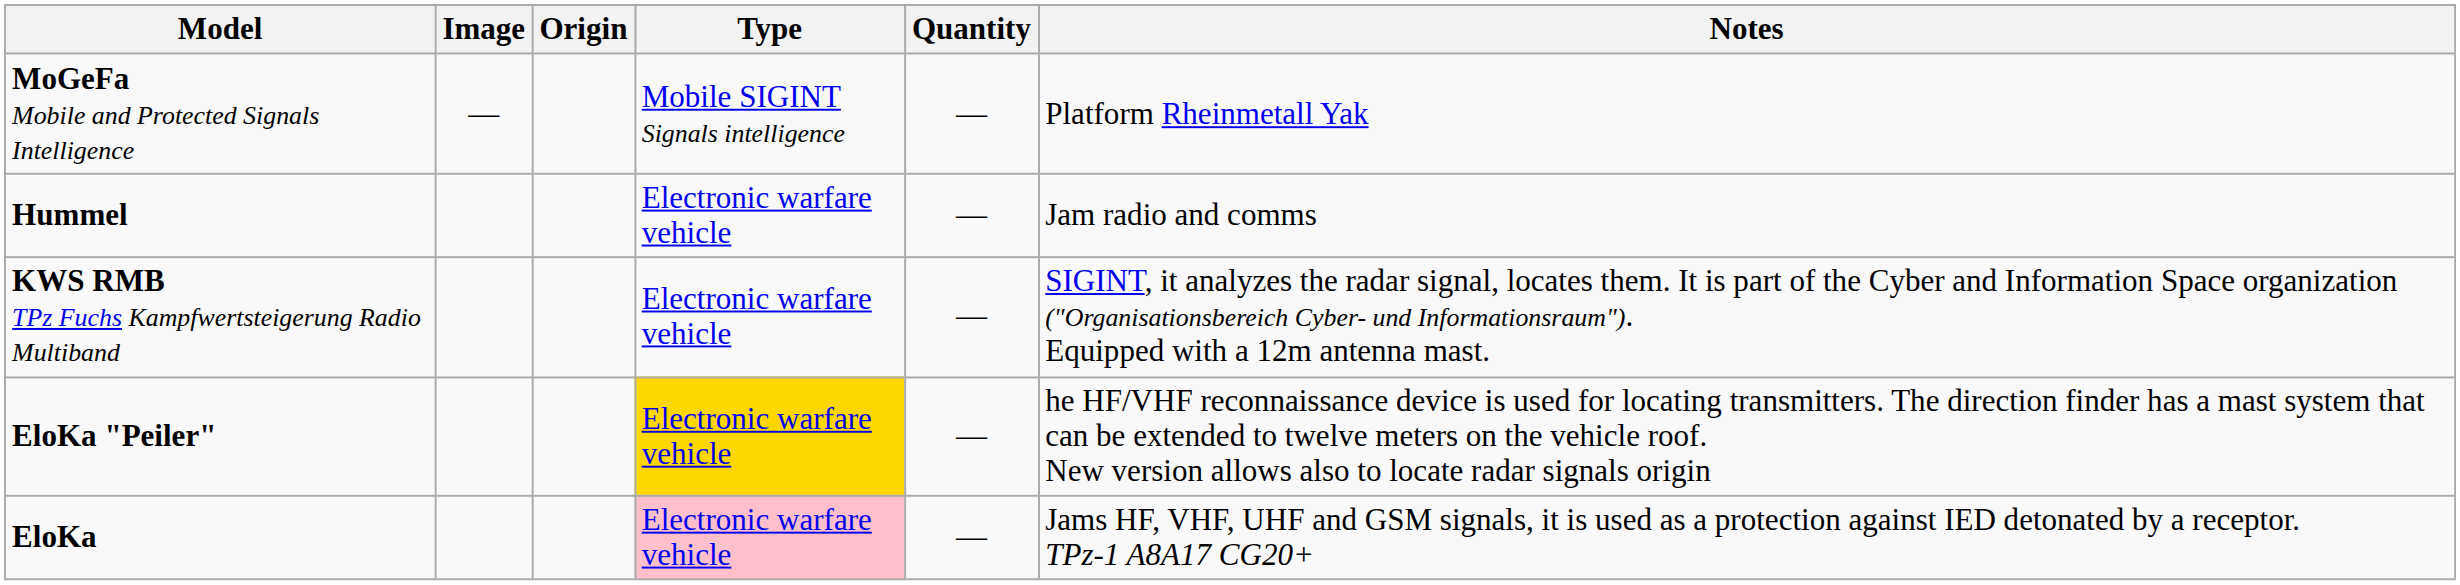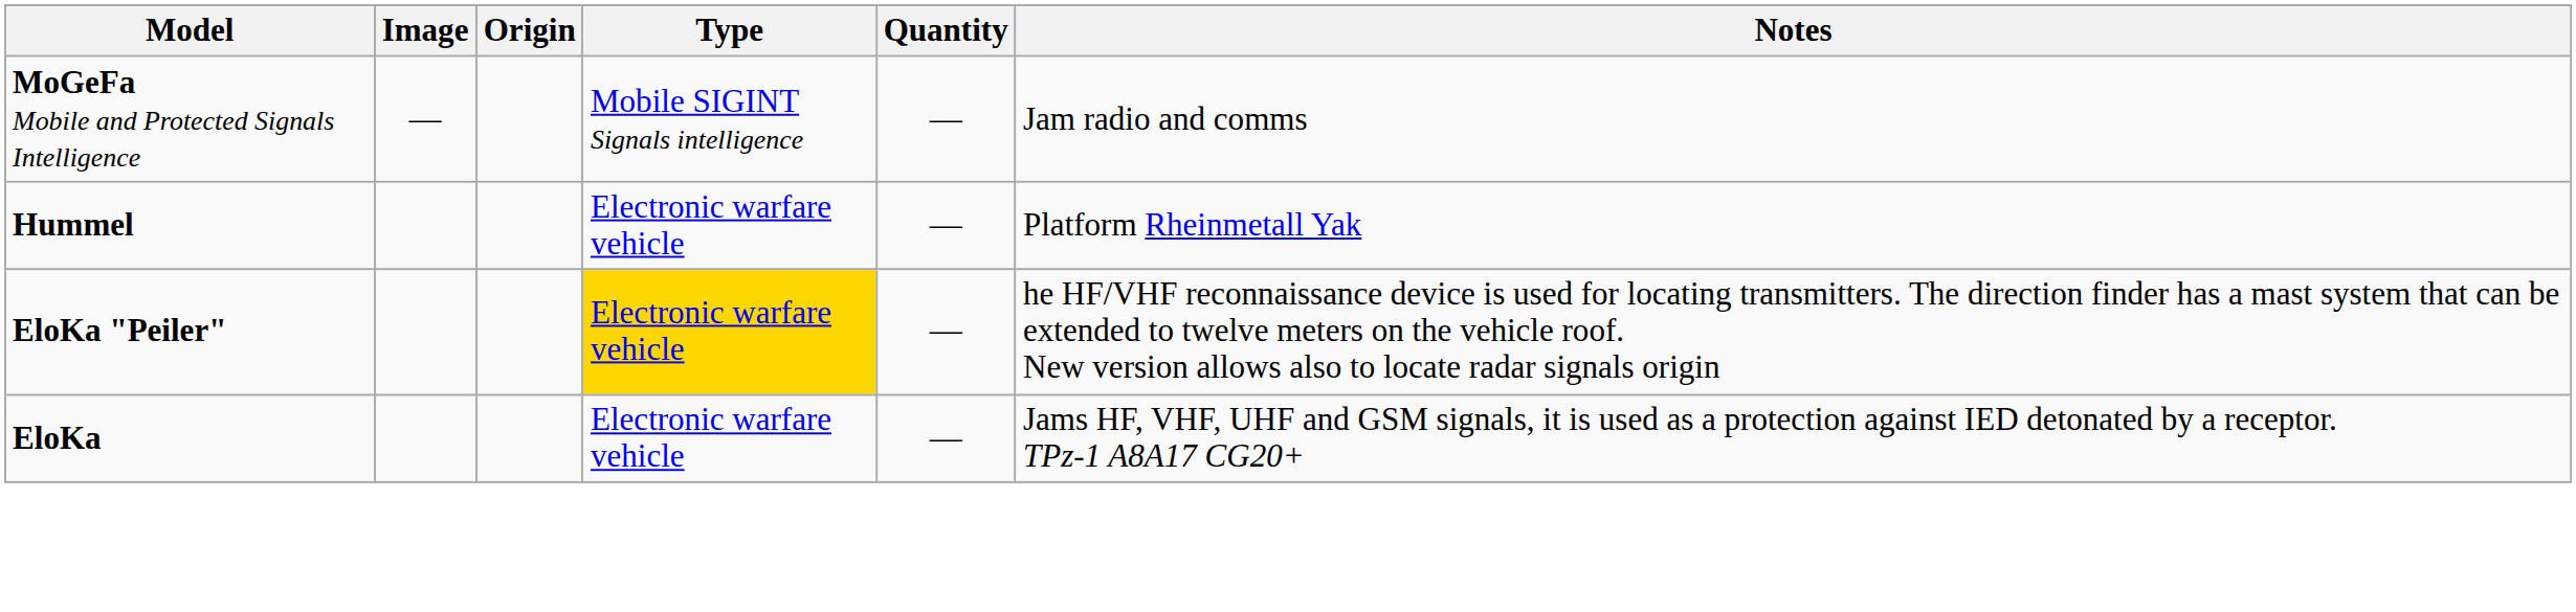 <table class="wikitable" style="width:100%;">
 <tr>
 <th>Model</th>
 <th>Image</th>
 <th>Origin</th>
 <th>Type</th>
 <th>Quantity</th>
 <th>Notes</th>
 </tr>
 <tr>
 <td><strong>MoGeFa</strong><br><em><small>Mobile and Protected Signals Intelligence</small></em></td>
 <td style="text-align: center;">—</td>
 <td><br></td>
 <td><a href='#'>Mobile SIGINT</a><br><em><small>Signals intelligence</small></em></td>
 <td style="text-align: center;">—</td>
-<td>Platform <a href='#'>Rheinmetall Yak</a></td>
+<td>Jam radio and comms</td>
 </tr>
 <tr>
 <td><strong>Hummel</strong></td>
 <td style="text-align: center;"></td>
 <td></td>
 <td><a href='#'>Electronic warfare vehicle</a></td>
 <td style="text-align: center;">—</td>
-<td>Jam radio and comms</td>
-</tr>
-<tr>
-<td><strong><abbr>KWS</abbr> <abbr>RMB</abbr></strong><br><em><small><abbr><a href='#'>TPz Fuchs</a> Kampfwertsteigerung Radio Multiband</abbr></small></em></td>
-<td></td>
-<td></td>
-<td><a href='#'>Electronic warfare vehicle</a></td>
-<td style="text-align: center;">—</td>
-<td><a href='#'>SIGINT</a>, it analyzes the radar signal, locates them. It is part of the Cyber and Information Space organization <em><small>("Organisationsbereich Cyber- und Informationsraum")</small></em>.<br>Equipped with a 12m antenna mast.</td>
+<td>Platform <a href='#'>Rheinmetall Yak</a></td>
 </tr>
 <tr>
 <td><strong>EloKa "Peiler"</strong></td>
 <td></td>
 <td></td>
 <td style="background: gold;"><a href='#'>Electronic warfare vehicle</a></td>
 <td style="text-align: center;">—</td>
 <td>he HF/VHF reconnaissance device is used for locating transmitters. The direction finder has a mast system that can be extended to twelve meters on the vehicle roof.<br>New version allows also to locate radar signals origin</td>
 </tr>
 <tr>
 <td><strong>EloKa</strong></td>
 <td></td>
 <td></td>
-<td style="background: pink;"><a href='#'>Electronic warfare vehicle</a></td>
+<td><a href='#'>Electronic warfare vehicle</a></td>
 <td style="text-align: center;">—</td>
 <td>Jams HF, VHF, UHF and GSM signals, it is used as a protection against IED detonated by a receptor.<br><em>TPz-1 A8A17 CG20+</em></td>
 </tr>
 </table>
